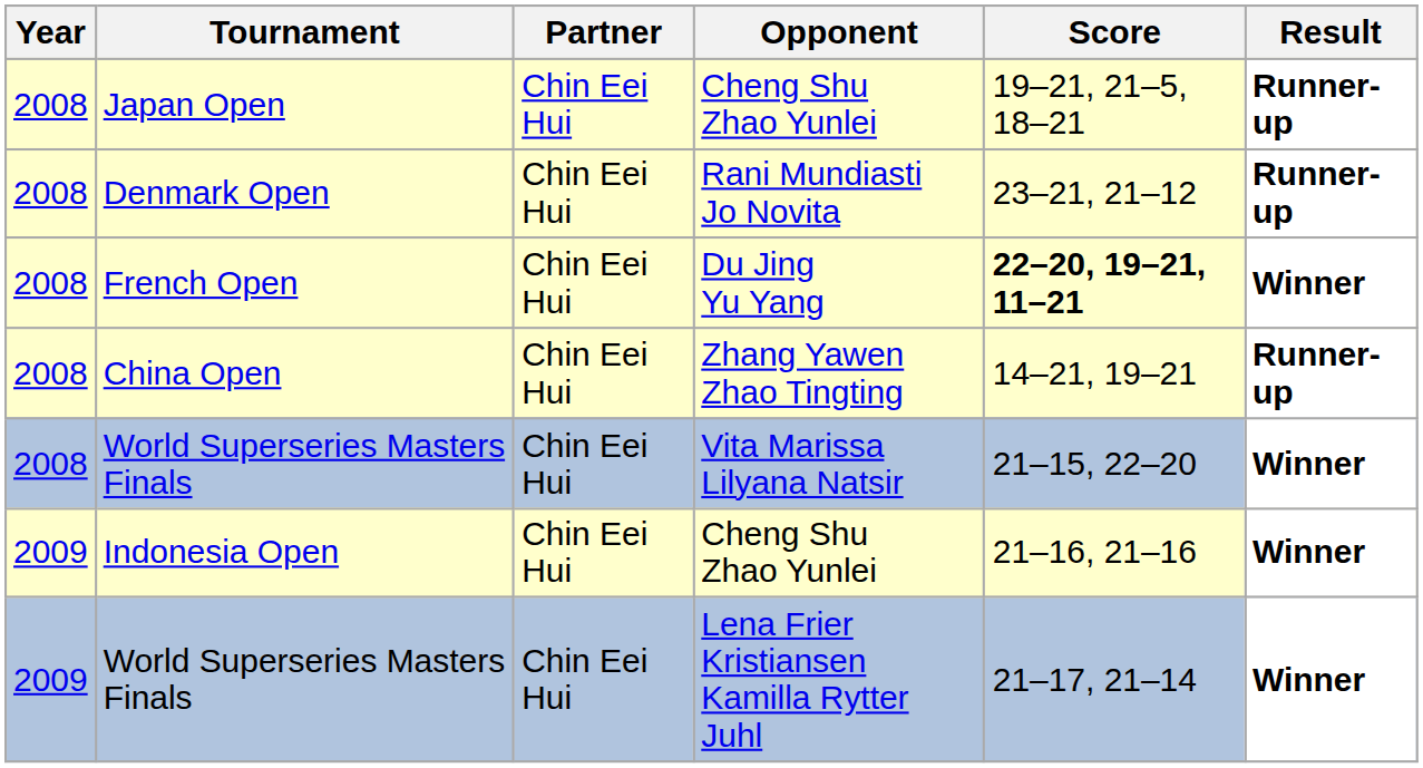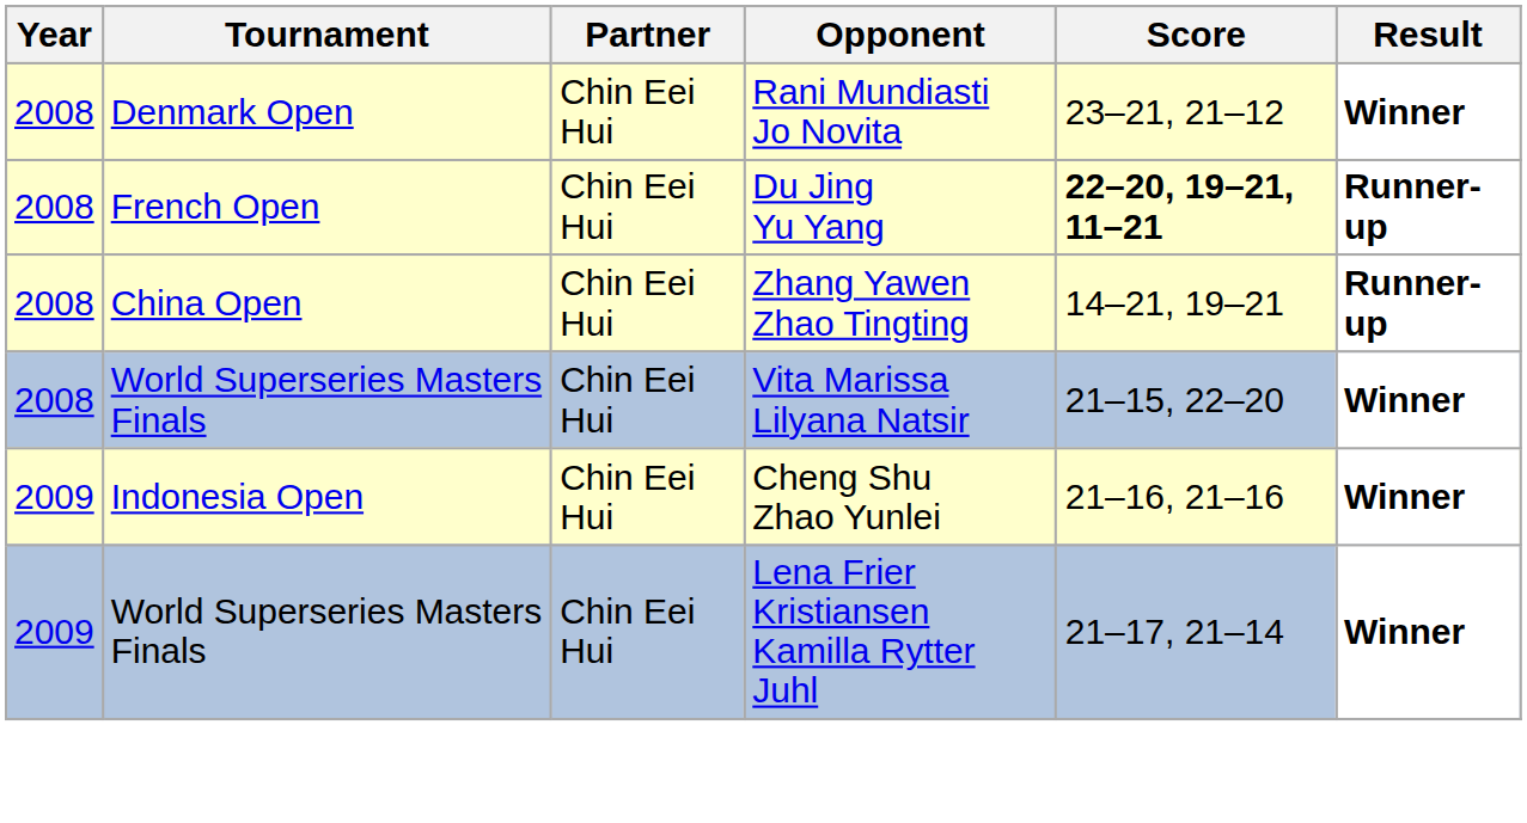 <table class="sortable wikitable" style="font-size: 90%;">
 <tr>
 <th>Year</th>
 <th>Tournament</th>
 <th>Partner</th>
 <th>Opponent</th>
 <th>Score</th>
 <th>Result</th>
 </tr>
 <tr style="background:#FFFFCC">
 <td align="center"><a href='#'>2008</a></td>
-<td align="left"><a href='#'>Japan Open</a></td>
-<td align="left"> <a href='#'>Chin Eei Hui</a></td>
-<td align="left"> <a href='#'>Cheng Shu</a><br> <a href='#'>Zhao Yunlei</a></td>
-<td align="left">19–21, 21–5, 18–21</td>
-<td style="text-align:left; background:white"> <strong>Runner-up</strong></td>
-</tr>
-<tr style="background:#FFFFCC">
-<td align="center"><a href='#'>2008</a></td>
 <td align="left"><a href='#'>Denmark Open</a></td>
 <td align="left"> Chin Eei Hui</td>
 <td align="left"> <a href='#'>Rani Mundiasti</a> <br>  <a href='#'>Jo Novita</a></td>
 <td align="left">23–21, 21–12</td>
-<td style="text-align:left; background:white"> <strong>Runner-up</strong></td>
+<td style="text-align:left; background:white"> <strong>Winner</strong></td>
 </tr>
 <tr style="background:#FFFFCC">
 <td align="center"><a href='#'>2008</a></td>
 <td align="left"><a href='#'>French Open</a></td>
 <td align="left"> Chin Eei Hui</td>
 <td align="left"> <a href='#'>Du Jing</a> <br>  <a href='#'>Yu Yang</a></td>
 <td align="left"><strong>22–20, 19–21, 11–21</strong></td>
-<td style="text-align:left; background:white"> <strong>Winner</strong></td>
+<td style="text-align:left; background:white"> <strong>Runner-up</strong></td>
 </tr>
 <tr style="background:#FFFFCC">
 <td align="center"><a href='#'>2008</a></td>
 <td align="left"><a href='#'>China Open</a></td>
 <td align="left"> Chin Eei Hui</td>
 <td align="left"> <a href='#'>Zhang Yawen</a> <br>  <a href='#'>Zhao Tingting</a></td>
 <td align="left">14–21, 19–21</td>
 <td style="text-align:left; background:white"> <strong>Runner-up</strong></td>
 </tr>
 <tr style="background:#B0C4DE">
 <td align="center"><a href='#'>2008</a></td>
 <td align="left"><a href='#'>World Superseries Masters Finals</a></td>
 <td align="left"> Chin Eei Hui</td>
 <td align="left"> <a href='#'>Vita Marissa</a> <br>  <a href='#'>Lilyana Natsir</a></td>
 <td align="left">21–15, 22–20</td>
 <td style="text-align:left; background:white"> <strong>Winner</strong></td>
 </tr>
 <tr style="background:#FFFFCC">
 <td align="center"><a href='#'>2009</a></td>
 <td align="left"><a href='#'>Indonesia Open</a></td>
 <td align="left"> Chin Eei Hui</td>
 <td align="left"> Cheng Shu <br>  Zhao Yunlei</td>
 <td align="left">21–16, 21–16</td>
 <td style="text-align:left; background:white"> <strong>Winner</strong></td>
 </tr>
 <tr style="background:#B0C4DE">
 <td align="center"><a href='#'>2009</a></td>
 <td align="left">World Superseries Masters Finals</td>
 <td align="left"> Chin Eei Hui</td>
 <td align="left"> <a href='#'>Lena Frier Kristiansen</a> <br>  <a href='#'>Kamilla Rytter Juhl</a></td>
 <td align="left">21–17, 21–14</td>
 <td style="text-align:left; background:white"> <strong>Winner</strong></td>
 </tr>
 </table>
